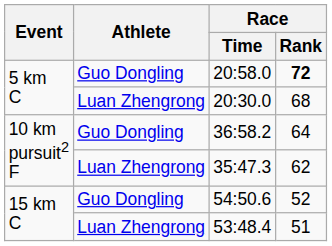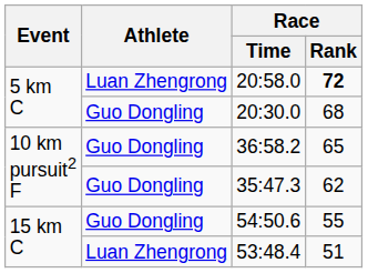 <table class="wikitable" border="1" style="font-size:90%">
 <tr>
 <th rowspan=2>Event</th>
 <th rowspan=2>Athlete</th>
 <th colspan=2>Race</th>
 </tr>
 <tr>
 <th>Time</th>
 <th>Rank</th>
 </tr>
 <tr>
 <td rowspan=2>5 km <br> C</td>
-<td><a href='#'>Guo Dongling</a></td>
+<td><a href='#'>Luan Zhengrong</a></td>
 <td align=center>20:58.0</td>
 <td align=center><strong>72</strong></td>
 </tr>
 <tr>
-<td><a href='#'>Luan Zhengrong</a></td>
+<td><a href='#'>Guo Dongling</a></td>
 <td align=center>20:30.0</td>
 <td align=center>68</td>
 </tr>
 <tr>
 <td rowspan=2>10 km <br> pursuit<sup>2</sup> <br> F</td>
 <td><a href='#'>Guo Dongling</a></td>
 <td align=center>36:58.2</td>
-<td align=center>64</td>
+<td align=center>65</td>
 </tr>
 <tr>
-<td><a href='#'>Luan Zhengrong</a></td>
+<td><a href='#'>Guo Dongling</a></td>
 <td align=center>35:47.3</td>
 <td align=center>62</td>
 </tr>
 <tr>
 <td rowspan=2>15 km <br> C</td>
 <td><a href='#'>Guo Dongling</a></td>
 <td align=center>54:50.6</td>
-<td align=center>52</td>
+<td align=center>55</td>
 </tr>
 <tr>
 <td><a href='#'>Luan Zhengrong</a></td>
 <td align=center>53:48.4</td>
 <td align=center>51</td>
 </tr>
 </table>
